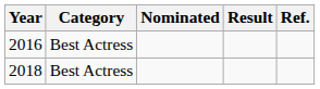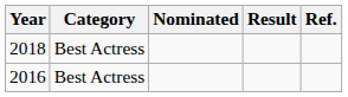 <table class="wikitable">
 <tr>
 <th>Year</th>
 <th>Category</th>
 <th>Nominated</th>
 <th>Result</th>
 <th>Ref.</th>
 </tr>
 <tr>
+<td>2018</td>
+<td>Best Actress</td>
+<td></td>
+<td></td>
+<td></td>
+</tr>
+<tr>
 <td>2016</td>
 <td>Best Actress</td>
 <td></td>
 <td></td>
 <td></td>
 </tr>
-<tr>
-<td>2018</td>
-<td>Best Actress</td>
-<td></td>
-<td></td>
-<td></td>
-</tr>
 </table>
